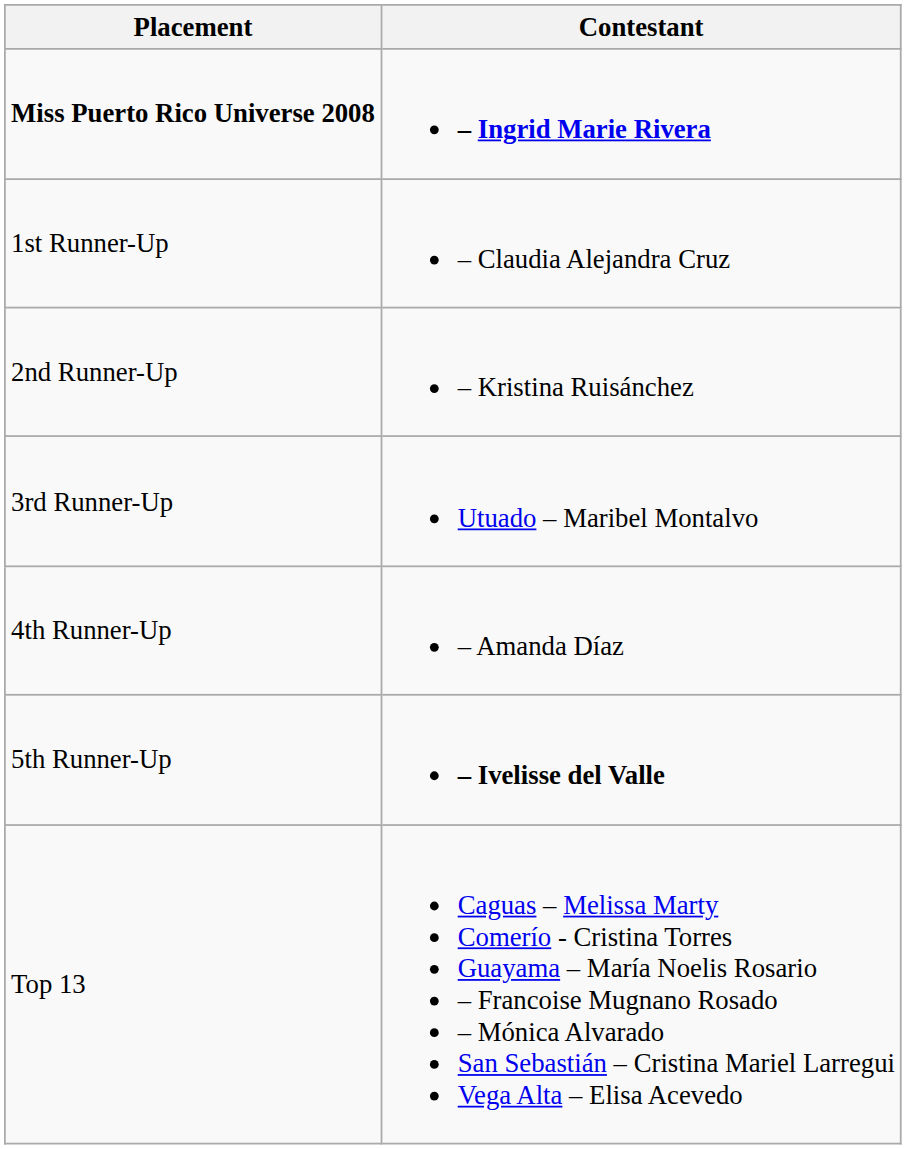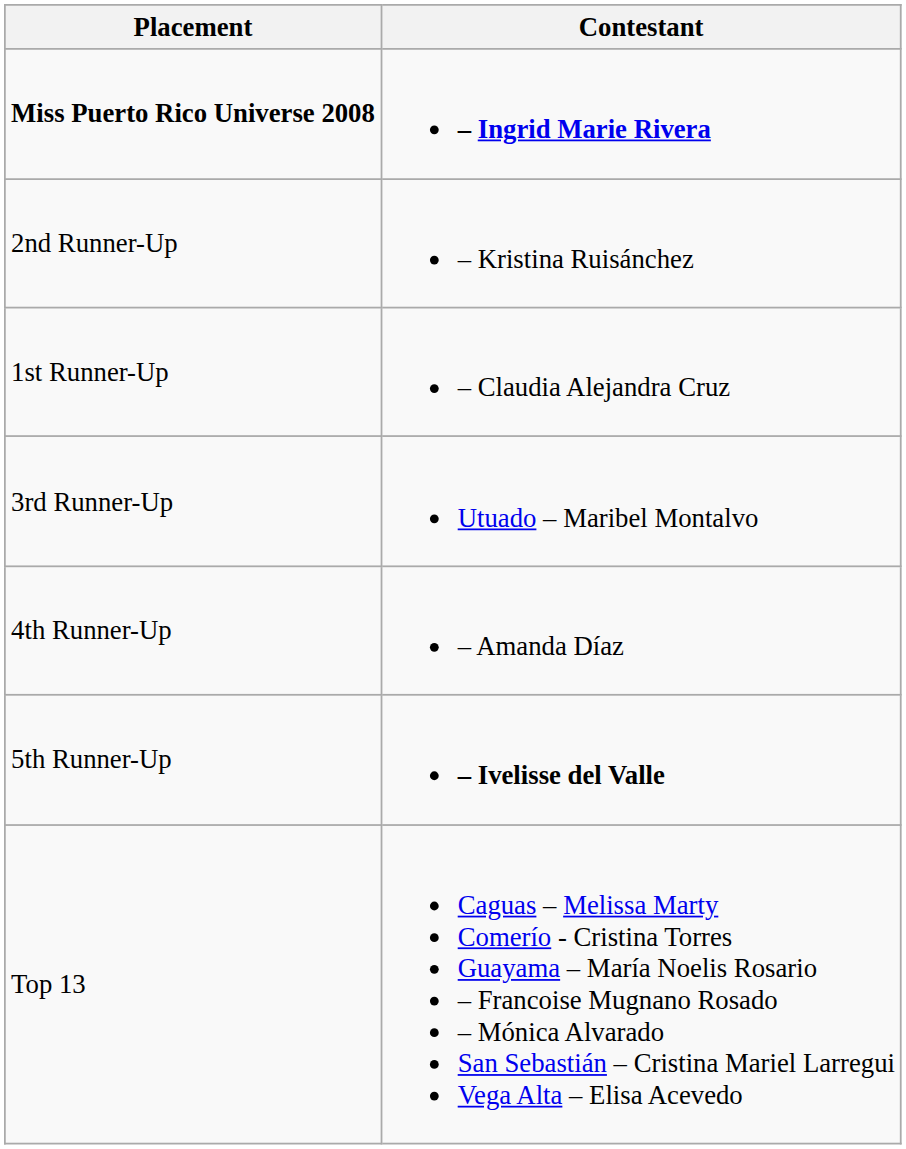 <table class="wikitable sortable" style="font-size: 95%;">
 <tr>
 <th>Placement</th>
 <th>Contestant</th>
 </tr>
 <tr>
 <td><strong>Miss Puerto Rico Universe 2008</strong></td>
 <td><br><ul><li><strong> – <a href='#'>Ingrid Marie Rivera</a></strong></li></ul></td>
 </tr>
 <tr>
+<td>2nd Runner-Up</td>
+<td><br><ul><li> – Kristina Ruisánchez</li></ul></td>
+</tr>
+<tr>
 <td>1st Runner-Up</td>
 <td><br><ul><li> – Claudia Alejandra Cruz</li></ul></td>
-</tr>
-<tr>
-<td>2nd Runner-Up</td>
-<td><br><ul><li> – Kristina Ruisánchez</li></ul></td>
 </tr>
 <tr>
 <td>3rd Runner-Up</td>
 <td><br><ul><li> <a href='#'>Utuado</a> – Maribel Montalvo</li></ul></td>
 </tr>
 <tr>
 <td>4th Runner-Up</td>
 <td><br><ul><li> – Amanda Díaz</li></ul></td>
 </tr>
 <tr>
 <td>5th Runner-Up</td>
 <td><strong><br><ul><li> – Ivelisse del Valle</li></ul></strong></td>
 </tr>
 <tr>
 <td>Top 13</td>
 <td><br><ul><li> <a href='#'>Caguas</a> – <a href='#'>Melissa Marty</a></li><li> <a href='#'>Comerío</a> - Cristina Torres</li><li> <a href='#'>Guayama</a> – María Noelis Rosario</li><li> – Francoise Mugnano Rosado</li><li> – Mónica Alvarado</li><li> <a href='#'>San Sebastián</a> – Cristina Mariel Larregui</li><li> <a href='#'>Vega Alta</a> – Elisa Acevedo</li></ul></td>
 </tr>
 </table>
